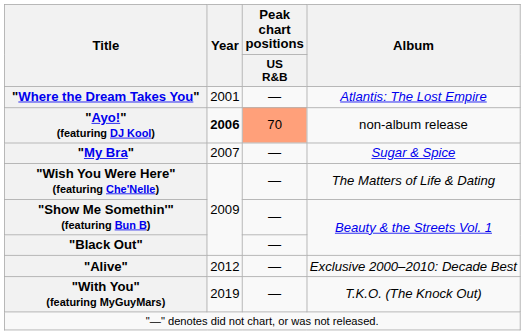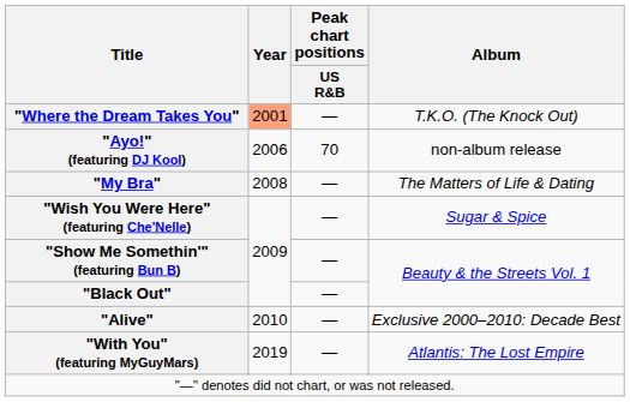 <table class="wikitable plainrowheaders" style="text-align:center;" border="1">
 <tr>
 <th scope="col" rowspan="2" style="width:15em;">Title</th>
 <th scope="col" rowspan="2" style="width:2em;">Year</th>
 <th scope="col" colspan="1">Peak chart positions</th>
 <th scope="col" rowspan="2">Album</th>
 </tr>
 <tr>
 <th scope="col" style="width:2.5em;font-size:90%;">US<br>R&B<br></th>
 </tr>
 <tr>
 <th scope="row">"<a href='#'>Where the Dream Takes You</a>"</th>
-<td>2001</td>
+<td style="background: lightsalmon;">2001</td>
 <td>—</td>
-<td><em><a href='#'>Atlantis: The Lost Empire</a></em></td>
+<td><em>T.K.O. (The Knock Out)</em></td>
 </tr>
 <tr>
 <th scope="row">"<a href='#'>Ayo!</a>" <br><small>(featuring <a href='#'>DJ Kool</a>)</small></th>
-<td><strong>2006</strong></td>
-<td style="background: lightsalmon;">70</td>
+<td>2006</td>
+<td>70</td>
 <td>non-album release</td>
 </tr>
 <tr>
 <th scope="row">"<a href='#'>My Bra</a>"</th>
-<td>2007</td>
+<td>2008</td>
 <td>—</td>
-<td><em><a href='#'>Sugar & Spice</a></em></td>
+<td><em>The Matters of Life & Dating</em></td>
 </tr>
 <tr>
 <th scope="row">"Wish You Were Here" <br><small>(featuring <a href='#'>Che'Nelle</a>)</small></th>
 <td rowspan="3">2009</td>
 <td>—</td>
-<td><em>The Matters of Life & Dating</em></td>
+<td><em><a href='#'>Sugar & Spice</a></em></td>
 </tr>
 <tr>
 <th scope="row">"Show Me Somethin'" <br><small>(featuring <a href='#'>Bun B</a>)</small></th>
 <td>—</td>
 <td rowspan="2"><em><a href='#'>Beauty & the Streets Vol. 1</a></em></td>
 </tr>
 <tr>
 <th scope="row">"Black Out"</th>
 <td>—</td>
 </tr>
 <tr>
 <th scope="row">"Alive"</th>
-<td>2012</td>
+<td>2010</td>
 <td>—</td>
 <td><em>Exclusive 2000–2010: Decade Best</em></td>
 </tr>
 <tr>
 <th scope="row">"With You"<br><small>(featuring MyGuyMars)</small></th>
 <td>2019</td>
 <td>—</td>
-<td><em>T.K.O. (The Knock Out)</em></td>
+<td><em><a href='#'>Atlantis: The Lost Empire</a></em></td>
 </tr>
 <tr>
 <td colspan="15" style="font-size:85%">"—" denotes did not chart, or was not released.</td>
 </tr>
 </table>
